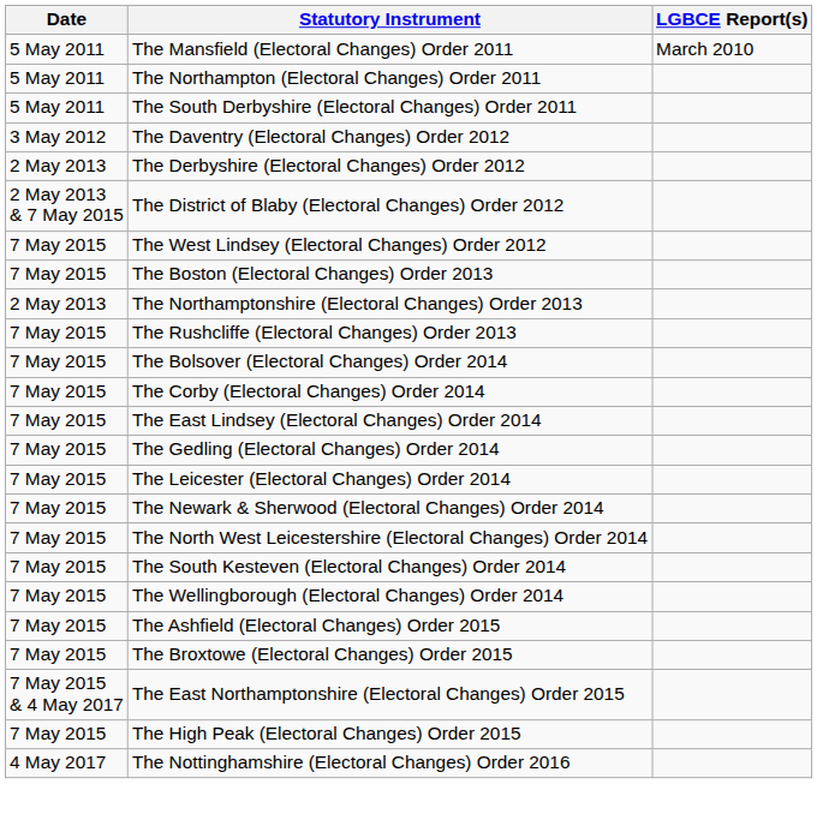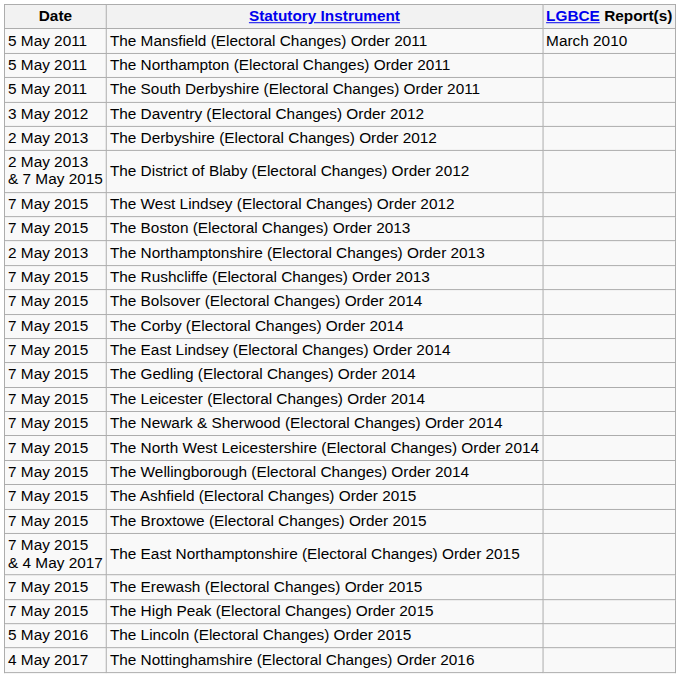 <table class="wikitable sortable">
 <tr>
 <th>Date</th>
 <th><a href='#'>Statutory Instrument</a></th>
 <th><a href='#'>LGBCE</a> Report(s)</th>
 </tr>
 <tr>
 <td>5 May 2011</td>
 <td>The Mansfield (Electoral Changes) Order 2011</td>
 <td> March 2010</td>
 </tr>
 <tr>
 <td>5 May 2011</td>
 <td>The Northampton (Electoral Changes) Order 2011</td>
 <td></td>
 </tr>
 <tr>
 <td>5 May 2011</td>
 <td>The South Derbyshire (Electoral Changes) Order 2011</td>
 <td></td>
 </tr>
 <tr>
 <td>3 May 2012</td>
 <td>The Daventry (Electoral Changes) Order 2012</td>
 <td></td>
 </tr>
 <tr>
 <td>2 May 2013</td>
 <td>The Derbyshire (Electoral Changes) Order 2012</td>
 <td></td>
 </tr>
 <tr>
 <td>2 May 2013<br>& 7 May 2015</td>
 <td>The District of Blaby (Electoral Changes) Order 2012</td>
 <td></td>
 </tr>
 <tr>
 <td>7 May 2015</td>
 <td>The West Lindsey (Electoral Changes) Order 2012</td>
 <td></td>
 </tr>
 <tr>
 <td>7 May 2015</td>
 <td>The Boston (Electoral Changes) Order 2013</td>
 <td></td>
 </tr>
 <tr>
 <td>2 May 2013</td>
 <td>The Northamptonshire (Electoral Changes) Order 2013</td>
 <td></td>
 </tr>
 <tr>
 <td>7 May 2015</td>
 <td>The Rushcliffe (Electoral Changes) Order 2013</td>
 <td></td>
 </tr>
 <tr>
 <td>7 May 2015</td>
 <td>The Bolsover (Electoral Changes) Order 2014</td>
 <td></td>
 </tr>
 <tr>
 <td>7 May 2015</td>
 <td>The Corby (Electoral Changes) Order 2014</td>
 <td></td>
 </tr>
 <tr>
 <td>7 May 2015</td>
 <td>The East Lindsey (Electoral Changes) Order 2014</td>
 <td></td>
 </tr>
 <tr>
 <td>7 May 2015</td>
 <td>The Gedling (Electoral Changes) Order 2014</td>
 <td></td>
 </tr>
 <tr>
 <td>7 May 2015</td>
 <td>The Leicester (Electoral Changes) Order 2014</td>
 <td></td>
 </tr>
 <tr>
 <td>7 May 2015</td>
 <td>The Newark & Sherwood (Electoral Changes) Order 2014</td>
 <td></td>
 </tr>
 <tr>
 <td>7 May 2015</td>
 <td>The North West Leicestershire (Electoral Changes) Order 2014</td>
 <td></td>
 </tr>
 <tr>
 <td>7 May 2015</td>
-<td>The South Kesteven (Electoral Changes) Order 2014</td>
-<td></td>
-</tr>
-<tr>
-<td>7 May 2015</td>
 <td>The Wellingborough (Electoral Changes) Order 2014</td>
 <td></td>
 </tr>
 <tr>
 <td>7 May 2015</td>
 <td>The Ashfield (Electoral Changes) Order 2015</td>
 <td></td>
 </tr>
 <tr>
 <td>7 May 2015</td>
 <td>The Broxtowe (Electoral Changes) Order 2015</td>
 <td></td>
 </tr>
 <tr>
 <td>7 May 2015<br>& 4 May 2017</td>
 <td>The East Northamptonshire (Electoral Changes) Order 2015</td>
 <td></td>
 </tr>
 <tr>
 <td>7 May 2015</td>
+<td>The Erewash (Electoral Changes) Order 2015</td>
+<td></td>
+</tr>
+<tr>
+<td>7 May 2015</td>
 <td>The High Peak (Electoral Changes) Order 2015</td>
+<td></td>
+</tr>
+<tr>
+<td>5 May 2016</td>
+<td>The Lincoln (Electoral Changes) Order 2015</td>
 <td></td>
 </tr>
 <tr>
 <td>4 May 2017</td>
 <td>The Nottinghamshire (Electoral Changes) Order 2016</td>
 <td></td>
 </tr>
 </table>
